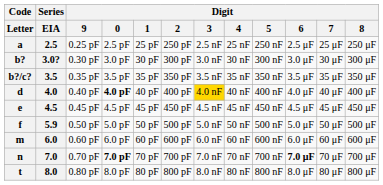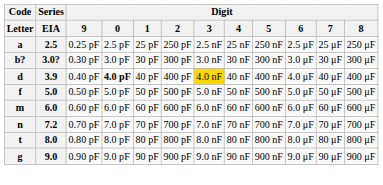 <table class="wikitable" style="float:left; margin-right:2em;">
 <tr>
 <th>Code</th>
 <th>Series</th>
 <th colspan="10">Digit</th>
 </tr>
 <tr>
 <th>Letter</th>
 <th>EIA</th>
 <th>9</th>
 <th>0</th>
 <th>1</th>
 <th>2</th>
 <th>3</th>
 <th>4</th>
 <th>5</th>
 <th>6</th>
 <th>7</th>
 <th>8</th>
 </tr>
 <tr>
 <th>a</th>
 <th>2.5</th>
 <td>0.25 pF</td>
 <td>2.5 pF</td>
 <td>25 pF</td>
 <td>250 pF</td>
 <td>2.5 nF</td>
 <td>25 nF</td>
 <td>250 nF</td>
 <td>2.5 μF</td>
 <td>25 μF</td>
 <td>250 μF</td>
 </tr>
 <tr>
 <th>b?</th>
 <th>3.0?</th>
 <td>0.30 pF</td>
 <td>3.0 pF</td>
 <td>30 pF</td>
 <td>300 pF</td>
 <td>3.0 nF</td>
 <td>30 nF</td>
 <td>300 nF</td>
 <td>3.0 μF</td>
 <td>30 μF</td>
 <td>300 μF</td>
 </tr>
 <tr>
-<th>b?/c?</th>
-<th>3.5</th>
-<td>0.35 pF</td>
-<td>3.5 pF</td>
-<td>35 pF</td>
-<td>350 pF</td>
-<td>3.5 nF</td>
-<td>35 nF</td>
-<td>350 nF</td>
-<td>3.5 μF</td>
-<td>35 μF</td>
-<td>350 μF</td>
-</tr>
-<tr>
 <th>d</th>
-<th>4.0</th>
+<th>3.9</th>
 <td>0.40 pF</td>
 <td><strong>4.0 pF</strong></td>
 <td>40 pF</td>
 <td>400 pF</td>
 <td style="background: gold;">4.0 nF</td>
 <td>40 nF</td>
 <td>400 nF</td>
 <td>4.0 μF</td>
 <td>40 μF</td>
 <td>400 μF</td>
 </tr>
 <tr>
-<th>e</th>
-<th>4.5</th>
-<td>0.45 pF</td>
-<td>4.5 pF</td>
-<td>45 pF</td>
-<td>450 pF</td>
-<td>4.5 nF</td>
-<td>45 nF</td>
-<td>450 nF</td>
-<td>4.5 μF</td>
-<td>45 μF</td>
-<td>450 μF</td>
-</tr>
-<tr>
 <th>f</th>
-<th>5.9</th>
+<th>5.0</th>
 <td>0.50 pF</td>
 <td>5.0 pF</td>
 <td>50 pF</td>
 <td>500 pF</td>
 <td>5.0 nF</td>
 <td>50 nF</td>
 <td>500 nF</td>
 <td>5.0 μF</td>
 <td>50 μF</td>
 <td>500 μF</td>
 </tr>
 <tr>
 <th>m</th>
 <th>6.0</th>
 <td>0.60 pF</td>
 <td>6.0 pF</td>
 <td>60 pF</td>
 <td>600 pF</td>
 <td>6.0 nF</td>
 <td>60 nF</td>
 <td>600 nF</td>
 <td>6.0 μF</td>
 <td>60 μF</td>
 <td>600 μF</td>
 </tr>
 <tr>
 <th>n</th>
-<th>7.0</th>
+<th>7.2</th>
 <td>0.70 pF</td>
-<td><strong>7.0 pF</strong></td>
+<td>7.0 pF</td>
 <td>70 pF</td>
 <td>700 pF</td>
 <td>7.0 nF</td>
 <td>70 nF</td>
 <td>700 nF</td>
-<td><strong>7.0 μF</strong></td>
+<td>7.0 μF</td>
 <td>70 μF</td>
 <td>700 μF</td>
 </tr>
 <tr>
 <th>t</th>
 <th>8.0</th>
 <td>0.80 pF</td>
 <td>8.0 pF</td>
 <td>80 pF</td>
 <td>800 pF</td>
 <td>8.0 nF</td>
 <td>80 nF</td>
 <td>800 nF</td>
 <td>8.0 μF</td>
 <td>80 μF</td>
 <td>800 μF</td>
 </tr>
+<tr>
+<th>g</th>
+<th>9.0</th>
+<td>0.90 pF</td>
+<td>9.0 pF</td>
+<td>90 pF</td>
+<td>900 pF</td>
+<td>9.0 nF</td>
+<td>90 nF</td>
+<td>900 nF</td>
+<td>9.0 μF</td>
+<td>90 μF</td>
+<td>900 μF</td>
+</tr>
 </table>
